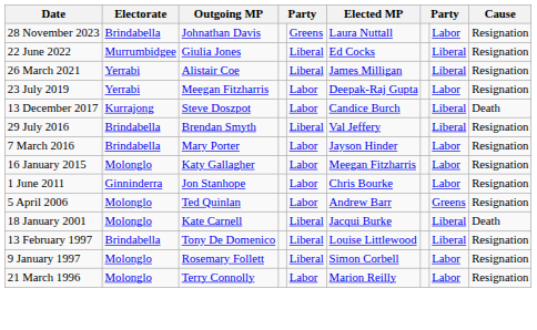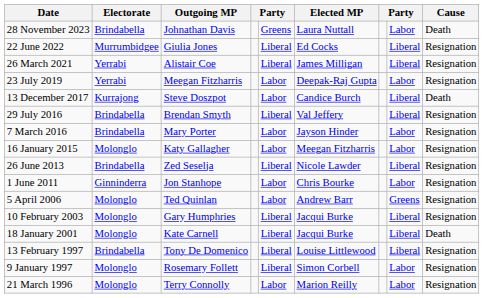 <table class="wikitable">
 <tr>
 <th>Date</th>
 <th>Electorate</th>
 <th>Outgoing MP</th>
 <th colspan=2>Party</th>
 <th>Elected MP</th>
 <th colspan=2>Party</th>
 <th>Cause</th>
 </tr>
 <tr>
 <td>28 November 2023</td>
 <td><a href='#'>Brindabella</a></td>
 <td><a href='#'>Johnathan Davis</a></td>
 <td> </td>
 <td><a href='#'>Greens</a></td>
 <td><a href='#'>Laura Nuttall</a></td>
 <td> </td>
 <td><a href='#'>Labor</a></td>
-<td>Resignation</td>
+<td>Death</td>
 </tr>
 <tr>
 <td>22 June 2022</td>
 <td><a href='#'>Murrumbidgee</a></td>
 <td><a href='#'>Giulia Jones</a></td>
 <td> </td>
 <td><a href='#'>Liberal</a></td>
 <td><a href='#'>Ed Cocks</a></td>
 <td> </td>
 <td><a href='#'>Liberal</a></td>
 <td>Resignation</td>
 </tr>
 <tr>
 <td>26 March 2021</td>
 <td><a href='#'>Yerrabi</a></td>
 <td><a href='#'>Alistair Coe</a></td>
 <td> </td>
 <td><a href='#'>Liberal</a></td>
 <td><a href='#'>James Milligan</a></td>
 <td> </td>
 <td><a href='#'>Liberal</a></td>
 <td>Resignation</td>
 </tr>
 <tr>
 <td>23 July 2019</td>
 <td><a href='#'>Yerrabi</a></td>
 <td><a href='#'>Meegan Fitzharris</a></td>
 <td> </td>
 <td><a href='#'>Labor</a></td>
 <td><a href='#'>Deepak-Raj Gupta</a></td>
 <td> </td>
 <td><a href='#'>Labor</a></td>
 <td>Resignation</td>
 </tr>
 <tr>
 <td>13 December 2017</td>
 <td><a href='#'>Kurrajong</a></td>
 <td><a href='#'>Steve Doszpot</a></td>
 <td> </td>
 <td><a href='#'>Labor</a></td>
 <td><a href='#'>Candice Burch</a></td>
 <td> </td>
 <td><a href='#'>Liberal</a></td>
 <td>Death</td>
 </tr>
 <tr>
 <td>29 July 2016</td>
 <td><a href='#'>Brindabella</a></td>
 <td><a href='#'>Brendan Smyth</a></td>
 <td> </td>
 <td><a href='#'>Liberal</a></td>
 <td><a href='#'>Val Jeffery</a></td>
 <td> </td>
 <td><a href='#'>Liberal</a></td>
 <td>Resignation</td>
 </tr>
 <tr>
 <td>7 March 2016</td>
 <td><a href='#'>Brindabella</a></td>
 <td><a href='#'>Mary Porter</a></td>
 <td> </td>
 <td><a href='#'>Labor</a></td>
 <td><a href='#'>Jayson Hinder</a></td>
 <td> </td>
 <td><a href='#'>Labor</a></td>
 <td>Resignation</td>
 </tr>
 <tr>
 <td>16 January 2015</td>
 <td><a href='#'>Molonglo</a></td>
 <td><a href='#'>Katy Gallagher</a></td>
 <td> </td>
 <td><a href='#'>Labor</a></td>
 <td><a href='#'>Meegan Fitzharris</a></td>
 <td> </td>
 <td><a href='#'>Labor</a></td>
 <td>Resignation</td>
 </tr>
 <tr>
+<td>26 June 2013</td>
+<td><a href='#'>Brindabella</a></td>
+<td><a href='#'>Zed Seselja</a></td>
+<td> </td>
+<td><a href='#'>Liberal</a></td>
+<td><a href='#'>Nicole Lawder</a></td>
+<td> </td>
+<td><a href='#'>Liberal</a></td>
+<td>Resignation</td>
+</tr>
+<tr>
 <td>1 June 2011</td>
 <td><a href='#'>Ginninderra</a></td>
 <td><a href='#'>Jon Stanhope</a></td>
 <td> </td>
 <td><a href='#'>Labor</a></td>
 <td><a href='#'>Chris Bourke</a></td>
 <td> </td>
 <td><a href='#'>Labor</a></td>
 <td>Resignation</td>
 </tr>
 <tr>
 <td>5 April 2006</td>
 <td><a href='#'>Molonglo</a></td>
 <td><a href='#'>Ted Quinlan</a></td>
 <td> </td>
 <td><a href='#'>Labor</a></td>
 <td><a href='#'>Andrew Barr</a></td>
 <td> </td>
 <td><a href='#'>Greens</a></td>
+<td>Resignation</td>
+</tr>
+<tr>
+<td>10 February 2003</td>
+<td><a href='#'>Molonglo</a></td>
+<td><a href='#'>Gary Humphries</a></td>
+<td> </td>
+<td><a href='#'>Liberal</a></td>
+<td><a href='#'>Jacqui Burke</a></td>
+<td> </td>
+<td><a href='#'>Liberal</a></td>
 <td>Resignation</td>
 </tr>
 <tr>
 <td>18 January 2001</td>
 <td><a href='#'>Molonglo</a></td>
 <td><a href='#'>Kate Carnell</a></td>
 <td> </td>
 <td><a href='#'>Liberal</a></td>
 <td><a href='#'>Jacqui Burke</a></td>
 <td> </td>
 <td><a href='#'>Liberal</a></td>
 <td>Death</td>
 </tr>
 <tr>
 <td>13 February 1997</td>
 <td><a href='#'>Brindabella</a></td>
 <td><a href='#'>Tony De Domenico</a></td>
 <td> </td>
 <td><a href='#'>Liberal</a></td>
 <td><a href='#'>Louise Littlewood</a></td>
 <td> </td>
 <td><a href='#'>Liberal</a></td>
 <td>Resignation</td>
 </tr>
 <tr>
 <td>9 January 1997</td>
 <td><a href='#'>Molonglo</a></td>
 <td><a href='#'>Rosemary Follett</a></td>
 <td> </td>
 <td><a href='#'>Liberal</a></td>
 <td><a href='#'>Simon Corbell</a></td>
 <td> </td>
 <td><a href='#'>Labor</a></td>
 <td>Resignation</td>
 </tr>
 <tr>
 <td>21 March 1996</td>
 <td><a href='#'>Molonglo</a></td>
 <td><a href='#'>Terry Connolly</a></td>
 <td> </td>
 <td><a href='#'>Labor</a></td>
 <td><a href='#'>Marion Reilly</a></td>
 <td> </td>
 <td><a href='#'>Labor</a></td>
 <td>Resignation</td>
 </tr>
 </table>
